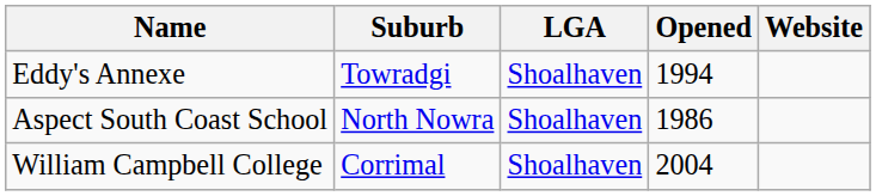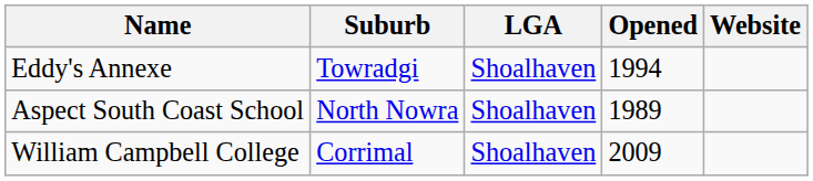 <table class="wikitable sortable">
 <tr>
 <th>Name</th>
 <th>Suburb</th>
 <th>LGA</th>
 <th>Opened</th>
 <th>Website</th>
 </tr>
 <tr>
 <td>Eddy's Annexe</td>
 <td><a href='#'>Towradgi</a></td>
 <td><a href='#'>Shoalhaven</a></td>
 <td>1994</td>
 <td></td>
 </tr>
 <tr>
 <td>Aspect South Coast School</td>
 <td><a href='#'>North Nowra</a></td>
 <td><a href='#'>Shoalhaven</a></td>
-<td>1986</td>
+<td>1989</td>
 <td></td>
 </tr>
 <tr>
 <td>William Campbell College</td>
 <td><a href='#'>Corrimal</a></td>
 <td><a href='#'>Shoalhaven</a></td>
-<td>2004</td>
+<td>2009</td>
 <td></td>
 </tr>
 </table>
